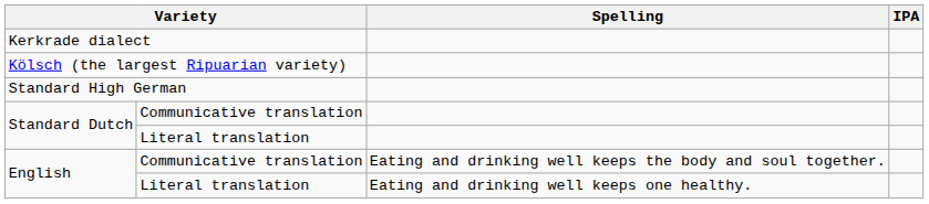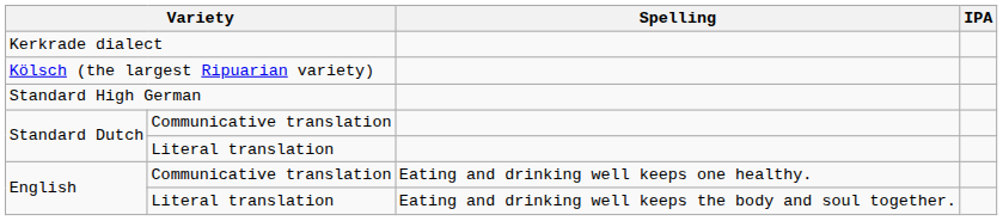 <table class="wikitable">
 <tr>
 <th colspan="2">Variety</th>
 <th>Spelling</th>
 <th>IPA</th>
 </tr>
 <tr>
 <td colspan="2">Kerkrade dialect</td>
 <td><br></td>
 <td></td>
 </tr>
 <tr>
 <td colspan="2"><a href='#'>Kölsch</a> (the largest <a href='#'>Ripuarian</a> variety)</td>
 <td></td>
 <td></td>
 </tr>
 <tr>
 <td colspan="2">Standard High German</td>
 <td></td>
 <td></td>
 </tr>
 <tr>
 <td rowspan="2">Standard Dutch</td>
 <td>Communicative translation</td>
 <td></td>
 <td></td>
 </tr>
 <tr>
 <td>Literal translation</td>
 <td></td>
 <td></td>
 </tr>
 <tr>
 <td rowspan="2">English</td>
 <td>Communicative translation</td>
-<td>Eating and drinking well keeps the body and soul together.</td>
+<td>Eating and drinking well keeps one healthy.</td>
 <td></td>
 </tr>
 <tr>
 <td>Literal translation</td>
-<td>Eating and drinking well keeps one healthy.</td>
+<td>Eating and drinking well keeps the body and soul together.</td>
 <td></td>
 </tr>
 </table>
